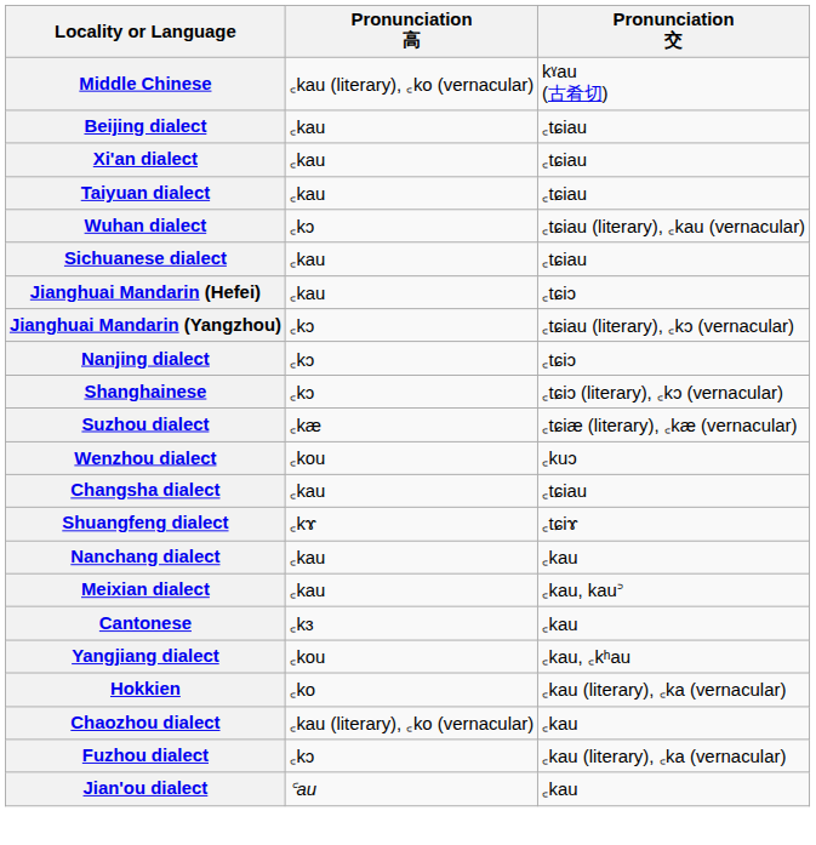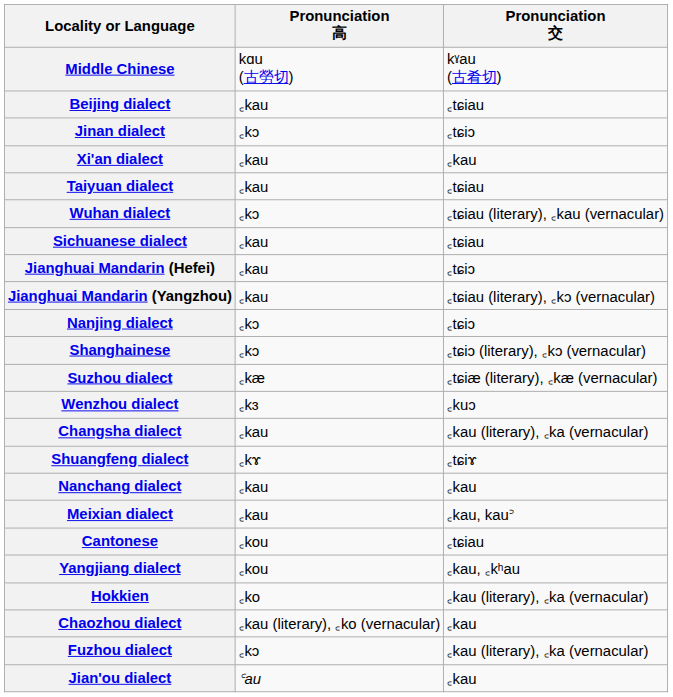 <table class="wikitable">
 <tr>
 <th>Locality or Language</th>
 <th>Pronunciation<br>高</th>
 <th>Pronunciation<br>交</th>
 </tr>
 <tr>
 <th><a href='#'>Middle Chinese</a></th>
-<td>꜀kau (literary), ꜀ko (vernacular)</td>
+<td>kɑu<br>(<a href='#'>古勞切</a>)</td>
 <td>kˠau<br>(<a href='#'>古肴切</a>)</td>
 </tr>
 <tr>
 <th><a href='#'>Beijing dialect</a></th>
 <td>꜀kau</td>
 <td>꜀tɕiau</td>
 </tr>
 <tr>
+<th><a href='#'>Jinan dialect</a></th>
+<td>꜀kɔ</td>
+<td>꜀tɕiɔ</td>
+</tr>
+<tr>
 <th><a href='#'>Xi'an dialect</a></th>
 <td>꜀kau</td>
-<td>꜀tɕiau</td>
+<td>꜀kau</td>
 </tr>
 <tr>
 <th><a href='#'>Taiyuan dialect</a></th>
 <td>꜀kau</td>
 <td>꜀tɕiau</td>
 </tr>
 <tr>
 <th><a href='#'>Wuhan dialect</a></th>
 <td>꜀kɔ</td>
 <td>꜀tɕiau (literary), ꜀kau (vernacular)</td>
 </tr>
 <tr>
 <th><a href='#'>Sichuanese dialect</a></th>
 <td>꜀kau</td>
 <td>꜀tɕiau</td>
 </tr>
 <tr>
 <th><a href='#'>Jianghuai Mandarin</a> (Hefei)</th>
 <td>꜀kau</td>
 <td>꜀tɕiɔ</td>
 </tr>
 <tr>
 <th><a href='#'>Jianghuai Mandarin</a> (Yangzhou)</th>
-<td>꜀kɔ</td>
+<td>꜀kau</td>
 <td>꜀tɕiau (literary), ꜀kɔ (vernacular)</td>
 </tr>
 <tr>
 <th><a href='#'>Nanjing dialect</a></th>
 <td>꜀kɔ</td>
 <td>꜀tɕiɔ</td>
 </tr>
 <tr>
 <th><a href='#'>Shanghainese</a></th>
 <td>꜀kɔ</td>
 <td>꜀tɕiɔ (literary), ꜀kɔ (vernacular)</td>
 </tr>
 <tr>
 <th><a href='#'>Suzhou dialect</a></th>
 <td>꜀kæ</td>
 <td>꜀tɕiæ (literary), ꜀kæ (vernacular)</td>
 </tr>
 <tr>
 <th><a href='#'>Wenzhou dialect</a></th>
-<td>꜀kou</td>
+<td>꜀kɜ</td>
 <td>꜀kuɔ</td>
 </tr>
 <tr>
 <th><a href='#'>Changsha dialect</a></th>
 <td>꜀kau</td>
-<td>꜀tɕiau</td>
+<td>꜀kau (literary), ꜀ka (vernacular)</td>
 </tr>
 <tr>
 <th><a href='#'>Shuangfeng dialect</a></th>
 <td>꜀kɤ</td>
 <td>꜀tɕiɤ</td>
 </tr>
 <tr>
 <th><a href='#'>Nanchang dialect</a></th>
 <td>꜀kau</td>
 <td>꜀kau</td>
 </tr>
 <tr>
 <th><a href='#'>Meixian dialect</a></th>
 <td>꜀kau</td>
 <td>꜀kau, kau꜄</td>
 </tr>
 <tr>
 <th><a href='#'>Cantonese</a></th>
-<td>꜀kɜ</td>
-<td>꜀kau</td>
+<td>꜀kou</td>
+<td>꜀tɕiau</td>
 </tr>
 <tr>
 <th><a href='#'>Yangjiang dialect</a></th>
 <td>꜀kou</td>
 <td>꜀kau, ꜀kʰau</td>
 </tr>
 <tr>
 <th><a href='#'>Hokkien</a></th>
 <td>꜀ko</td>
 <td>꜀kau (literary), ꜀ka (vernacular)</td>
 </tr>
 <tr>
 <th><a href='#'>Chaozhou dialect</a></th>
 <td>꜀kau (literary), ꜀ko (vernacular)</td>
 <td>꜀kau</td>
 </tr>
 <tr>
 <th><a href='#'>Fuzhou dialect</a></th>
 <td>꜀kɔ</td>
 <td>꜀kau (literary), ꜀ka (vernacular)</td>
 </tr>
 <tr>
 <th><a href='#'>Jian'ou dialect</a></th>
 <td><em>꜂au</em></td>
 <td>꜀kau</td>
 </tr>
 </table>
